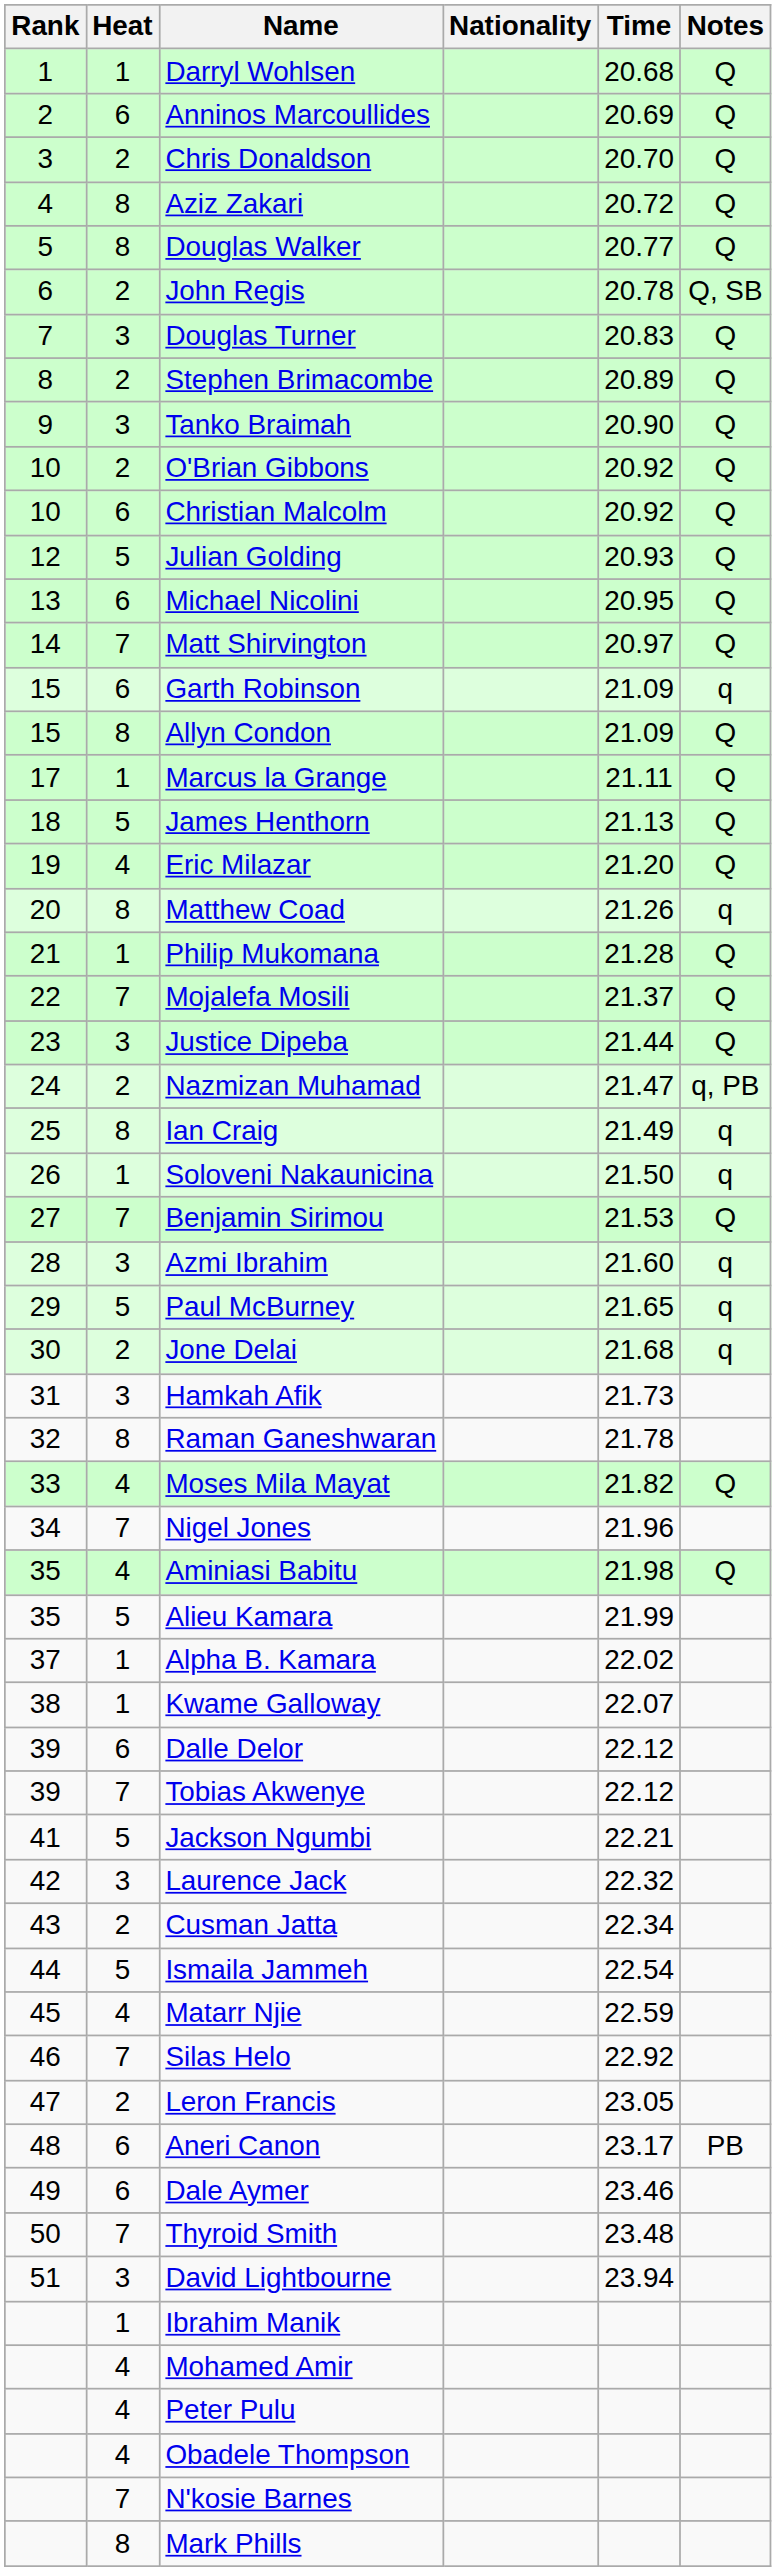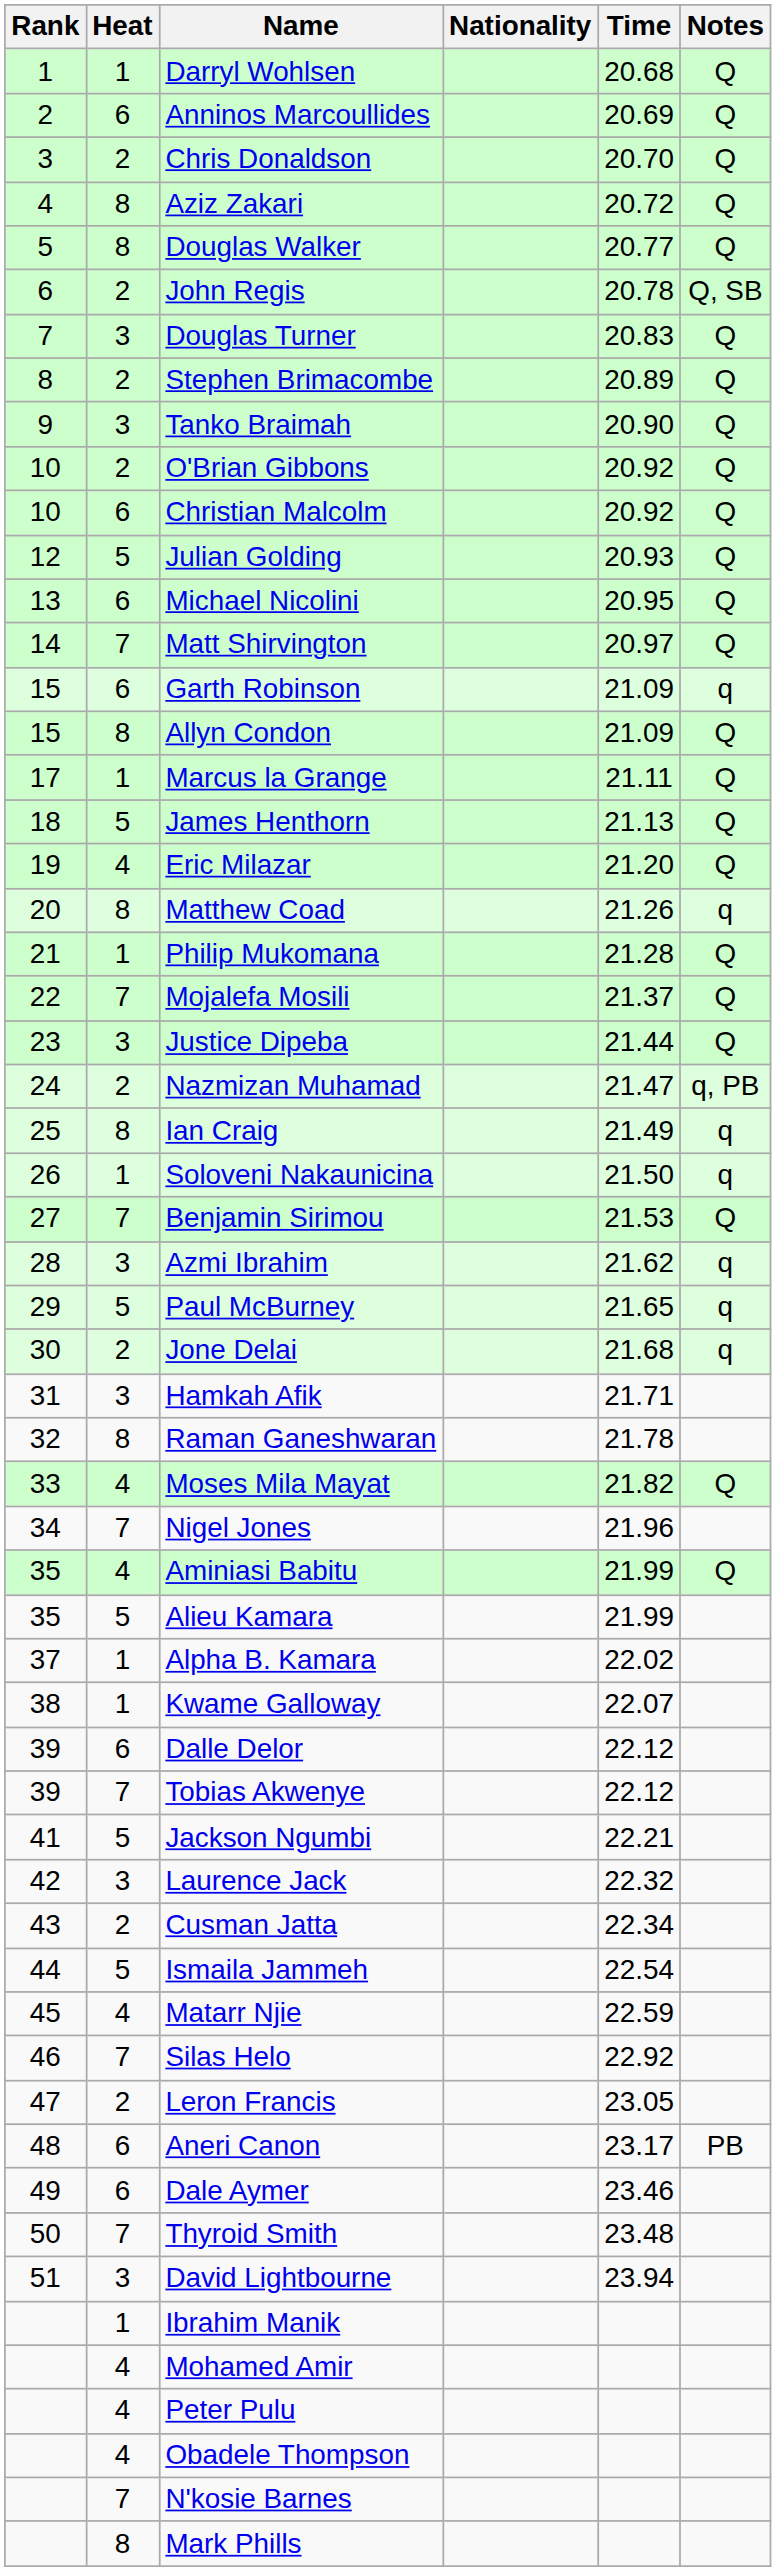 <table class="wikitable sortable" style="text-align:center">
 <tr>
 <th>Rank</th>
 <th>Heat</th>
 <th>Name</th>
 <th>Nationality</th>
 <th>Time</th>
 <th>Notes</th>
 </tr>
 <tr bgcolor=ccffcc>
 <td>1</td>
 <td>1</td>
 <td align=left><a href='#'>Darryl Wohlsen</a></td>
 <td align=left></td>
 <td>20.68</td>
 <td>Q</td>
 </tr>
 <tr bgcolor=ccffcc>
 <td>2</td>
 <td>6</td>
 <td align=left><a href='#'>Anninos Marcoullides</a></td>
 <td align=left></td>
 <td>20.69</td>
 <td>Q</td>
 </tr>
 <tr bgcolor=ccffcc>
 <td>3</td>
 <td>2</td>
 <td align=left><a href='#'>Chris Donaldson</a></td>
 <td align=left></td>
 <td>20.70</td>
 <td>Q</td>
 </tr>
 <tr bgcolor=ccffcc>
 <td>4</td>
 <td>8</td>
 <td align=left><a href='#'>Aziz Zakari</a></td>
 <td align=left></td>
 <td>20.72</td>
 <td>Q</td>
 </tr>
 <tr bgcolor=ccffcc>
 <td>5</td>
 <td>8</td>
 <td align=left><a href='#'>Douglas Walker</a></td>
 <td align=left></td>
 <td>20.77</td>
 <td>Q</td>
 </tr>
 <tr bgcolor=ccffcc>
 <td>6</td>
 <td>2</td>
 <td align=left><a href='#'>John Regis</a></td>
 <td align=left></td>
 <td>20.78</td>
 <td>Q, SB</td>
 </tr>
 <tr bgcolor=ccffcc>
 <td>7</td>
 <td>3</td>
 <td align=left><a href='#'>Douglas Turner</a></td>
 <td align=left></td>
 <td>20.83</td>
 <td>Q</td>
 </tr>
 <tr bgcolor=ccffcc>
 <td>8</td>
 <td>2</td>
 <td align=left><a href='#'>Stephen Brimacombe</a></td>
 <td align=left></td>
 <td>20.89</td>
 <td>Q</td>
 </tr>
 <tr bgcolor=ccffcc>
 <td>9</td>
 <td>3</td>
 <td align=left><a href='#'>Tanko Braimah</a></td>
 <td align=left></td>
 <td>20.90</td>
 <td>Q</td>
 </tr>
 <tr bgcolor=ccffcc>
 <td>10</td>
 <td>2</td>
 <td align=left><a href='#'>O'Brian Gibbons</a></td>
 <td align=left></td>
 <td>20.92</td>
 <td>Q</td>
 </tr>
 <tr bgcolor=ccffcc>
 <td>10</td>
 <td>6</td>
 <td align=left><a href='#'>Christian Malcolm</a></td>
 <td align=left></td>
 <td>20.92</td>
 <td>Q</td>
 </tr>
 <tr bgcolor=ccffcc>
 <td>12</td>
 <td>5</td>
 <td align=left><a href='#'>Julian Golding</a></td>
 <td align=left></td>
 <td>20.93</td>
 <td>Q</td>
 </tr>
 <tr bgcolor=ccffcc>
 <td>13</td>
 <td>6</td>
 <td align=left><a href='#'>Michael Nicolini</a></td>
 <td align=left></td>
 <td>20.95</td>
 <td>Q</td>
 </tr>
 <tr bgcolor=ccffcc>
 <td>14</td>
 <td>7</td>
 <td align=left><a href='#'>Matt Shirvington</a></td>
 <td align=left></td>
 <td>20.97</td>
 <td>Q</td>
 </tr>
 <tr bgcolor=ddffdd>
 <td>15</td>
 <td>6</td>
 <td align=left><a href='#'>Garth Robinson</a></td>
 <td align=left></td>
 <td>21.09</td>
 <td>q</td>
 </tr>
 <tr bgcolor=ccffcc>
 <td>15</td>
 <td>8</td>
 <td align=left><a href='#'>Allyn Condon</a></td>
 <td align=left></td>
 <td>21.09</td>
 <td>Q</td>
 </tr>
 <tr bgcolor=ccffcc>
 <td>17</td>
 <td>1</td>
 <td align=left><a href='#'>Marcus la Grange</a></td>
 <td align=left></td>
 <td>21.11</td>
 <td>Q</td>
 </tr>
 <tr bgcolor=ccffcc>
 <td>18</td>
 <td>5</td>
 <td align=left><a href='#'>James Henthorn</a></td>
 <td align=left></td>
 <td>21.13</td>
 <td>Q</td>
 </tr>
 <tr bgcolor=ccffcc>
 <td>19</td>
 <td>4</td>
 <td align=left><a href='#'>Eric Milazar</a></td>
 <td align=left></td>
 <td>21.20</td>
 <td>Q</td>
 </tr>
 <tr bgcolor=ddffdd>
 <td>20</td>
 <td>8</td>
 <td align=left><a href='#'>Matthew Coad</a></td>
 <td align=left></td>
 <td>21.26</td>
 <td>q</td>
 </tr>
 <tr bgcolor=ccffcc>
 <td>21</td>
 <td>1</td>
 <td align=left><a href='#'>Philip Mukomana</a></td>
 <td align=left></td>
 <td>21.28</td>
 <td>Q</td>
 </tr>
 <tr bgcolor=ccffcc>
 <td>22</td>
 <td>7</td>
 <td align=left><a href='#'>Mojalefa Mosili</a></td>
 <td align=left></td>
 <td>21.37</td>
 <td>Q</td>
 </tr>
 <tr bgcolor=ccffcc>
 <td>23</td>
 <td>3</td>
 <td align=left><a href='#'>Justice Dipeba</a></td>
 <td align=left></td>
 <td>21.44</td>
 <td>Q</td>
 </tr>
 <tr bgcolor=ddffdd>
 <td>24</td>
 <td>2</td>
 <td align=left><a href='#'>Nazmizan Muhamad</a></td>
 <td align=left></td>
 <td>21.47</td>
 <td>q, PB</td>
 </tr>
 <tr bgcolor=ddffdd>
 <td>25</td>
 <td>8</td>
 <td align=left><a href='#'>Ian Craig</a></td>
 <td align=left></td>
 <td>21.49</td>
 <td>q</td>
 </tr>
 <tr bgcolor=ddffdd>
 <td>26</td>
 <td>1</td>
 <td align=left><a href='#'>Soloveni Nakaunicina</a></td>
 <td align=left></td>
 <td>21.50</td>
 <td>q</td>
 </tr>
 <tr bgcolor=ccffcc>
 <td>27</td>
 <td>7</td>
 <td align=left><a href='#'>Benjamin Sirimou</a></td>
 <td align=left></td>
 <td>21.53</td>
 <td>Q</td>
 </tr>
 <tr bgcolor=ddffdd>
 <td>28</td>
 <td>3</td>
 <td align=left><a href='#'>Azmi Ibrahim</a></td>
 <td align=left></td>
-<td>21.60</td>
+<td>21.62</td>
 <td>q</td>
 </tr>
 <tr bgcolor=ddffdd>
 <td>29</td>
 <td>5</td>
 <td align=left><a href='#'>Paul McBurney</a></td>
 <td align=left></td>
 <td>21.65</td>
 <td>q</td>
 </tr>
 <tr bgcolor=ddffdd>
 <td>30</td>
 <td>2</td>
 <td align=left><a href='#'>Jone Delai</a></td>
 <td align=left></td>
 <td>21.68</td>
 <td>q</td>
 </tr>
 <tr>
 <td>31</td>
 <td>3</td>
 <td align=left><a href='#'>Hamkah Afik</a></td>
 <td align=left></td>
-<td>21.73</td>
+<td>21.71</td>
 <td></td>
 </tr>
 <tr>
 <td>32</td>
 <td>8</td>
 <td align=left><a href='#'>Raman Ganeshwaran</a></td>
 <td align=left></td>
 <td>21.78</td>
 <td></td>
 </tr>
 <tr bgcolor=ccffcc>
 <td>33</td>
 <td>4</td>
 <td align=left><a href='#'>Moses Mila Mayat</a></td>
 <td align=left></td>
 <td>21.82</td>
 <td>Q</td>
 </tr>
 <tr>
 <td>34</td>
 <td>7</td>
 <td align=left><a href='#'>Nigel Jones</a></td>
 <td align=left></td>
 <td>21.96</td>
 <td></td>
 </tr>
 <tr bgcolor=ccffcc>
 <td>35</td>
 <td>4</td>
 <td align=left><a href='#'>Aminiasi Babitu</a></td>
 <td align=left></td>
-<td>21.98</td>
+<td>21.99</td>
 <td>Q</td>
 </tr>
 <tr>
 <td>35</td>
 <td>5</td>
 <td align=left><a href='#'>Alieu Kamara</a></td>
 <td align=left></td>
 <td>21.99</td>
 <td></td>
 </tr>
 <tr>
 <td>37</td>
 <td>1</td>
 <td align=left><a href='#'>Alpha B. Kamara</a></td>
 <td align=left></td>
 <td>22.02</td>
 <td></td>
 </tr>
 <tr>
 <td>38</td>
 <td>1</td>
 <td align=left><a href='#'>Kwame Galloway</a></td>
 <td align=left></td>
 <td>22.07</td>
 <td></td>
 </tr>
 <tr>
 <td>39</td>
 <td>6</td>
 <td align=left><a href='#'>Dalle Delor</a></td>
 <td align=left></td>
 <td>22.12</td>
 <td></td>
 </tr>
 <tr>
 <td>39</td>
 <td>7</td>
 <td align=left><a href='#'>Tobias Akwenye</a></td>
 <td align=left></td>
 <td>22.12</td>
 <td></td>
 </tr>
 <tr>
 <td>41</td>
 <td>5</td>
 <td align=left><a href='#'>Jackson Ngumbi</a></td>
 <td align=left></td>
 <td>22.21</td>
 <td></td>
 </tr>
 <tr>
 <td>42</td>
 <td>3</td>
 <td align=left><a href='#'>Laurence Jack</a></td>
 <td align=left></td>
 <td>22.32</td>
 <td></td>
 </tr>
 <tr>
 <td>43</td>
 <td>2</td>
 <td align=left><a href='#'>Cusman Jatta</a></td>
 <td align=left></td>
 <td>22.34</td>
 <td></td>
 </tr>
 <tr>
 <td>44</td>
 <td>5</td>
 <td align=left><a href='#'>Ismaila Jammeh</a></td>
 <td align=left></td>
 <td>22.54</td>
 <td></td>
 </tr>
 <tr>
 <td>45</td>
 <td>4</td>
 <td align=left><a href='#'>Matarr Njie</a></td>
 <td align=left></td>
 <td>22.59</td>
 <td></td>
 </tr>
 <tr>
 <td>46</td>
 <td>7</td>
 <td align=left><a href='#'>Silas Helo</a></td>
 <td align=left></td>
 <td>22.92</td>
 <td></td>
 </tr>
 <tr>
 <td>47</td>
 <td>2</td>
 <td align=left><a href='#'>Leron Francis</a></td>
 <td align=left></td>
 <td>23.05</td>
 <td></td>
 </tr>
 <tr>
 <td>48</td>
 <td>6</td>
 <td align=left><a href='#'>Aneri Canon</a></td>
 <td align=left></td>
 <td>23.17</td>
 <td>PB</td>
 </tr>
 <tr>
 <td>49</td>
 <td>6</td>
 <td align=left><a href='#'>Dale Aymer</a></td>
 <td align=left></td>
 <td>23.46</td>
 <td></td>
 </tr>
 <tr>
 <td>50</td>
 <td>7</td>
 <td align=left><a href='#'>Thyroid Smith</a></td>
 <td align=left></td>
 <td>23.48</td>
 <td></td>
 </tr>
 <tr>
 <td>51</td>
 <td>3</td>
 <td align=left><a href='#'>David Lightbourne</a></td>
 <td align=left></td>
 <td>23.94</td>
 <td></td>
 </tr>
 <tr>
 <td></td>
 <td>1</td>
 <td align=left><a href='#'>Ibrahim Manik</a></td>
 <td align=left></td>
 <td></td>
 <td></td>
 </tr>
 <tr>
 <td></td>
 <td>4</td>
 <td align=left><a href='#'>Mohamed Amir</a></td>
 <td align=left></td>
 <td></td>
 <td></td>
 </tr>
 <tr>
 <td></td>
 <td>4</td>
 <td align=left><a href='#'>Peter Pulu</a></td>
 <td align=left></td>
 <td></td>
 <td></td>
 </tr>
 <tr>
 <td></td>
 <td>4</td>
 <td align=left><a href='#'>Obadele Thompson</a></td>
 <td align=left></td>
 <td></td>
 <td></td>
 </tr>
 <tr>
 <td></td>
 <td>7</td>
 <td align=left><a href='#'>N'kosie Barnes</a></td>
 <td align=left></td>
 <td></td>
 <td></td>
 </tr>
 <tr>
 <td></td>
 <td>8</td>
 <td align=left><a href='#'>Mark Phills</a></td>
 <td align=left></td>
 <td></td>
 <td></td>
 </tr>
 </table>
